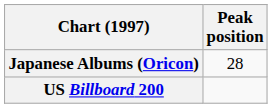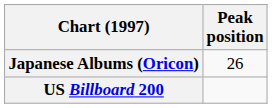 <table class="wikitable plainrowheaders">
 <tr>
 <th>Chart (1997)</th>
 <th>Peak<br>position</th>
 </tr>
 <tr>
 <th scope="row">Japanese Albums (<a href='#'>Oricon</a>)</th>
-<td align="center">28</td>
+<td align="center">26</td>
 </tr>
 <tr>
 <th scope="row">US <a href='#'><em>Billboard</em> 200</a></th>
 <td></td>
 </tr>
 </table>
